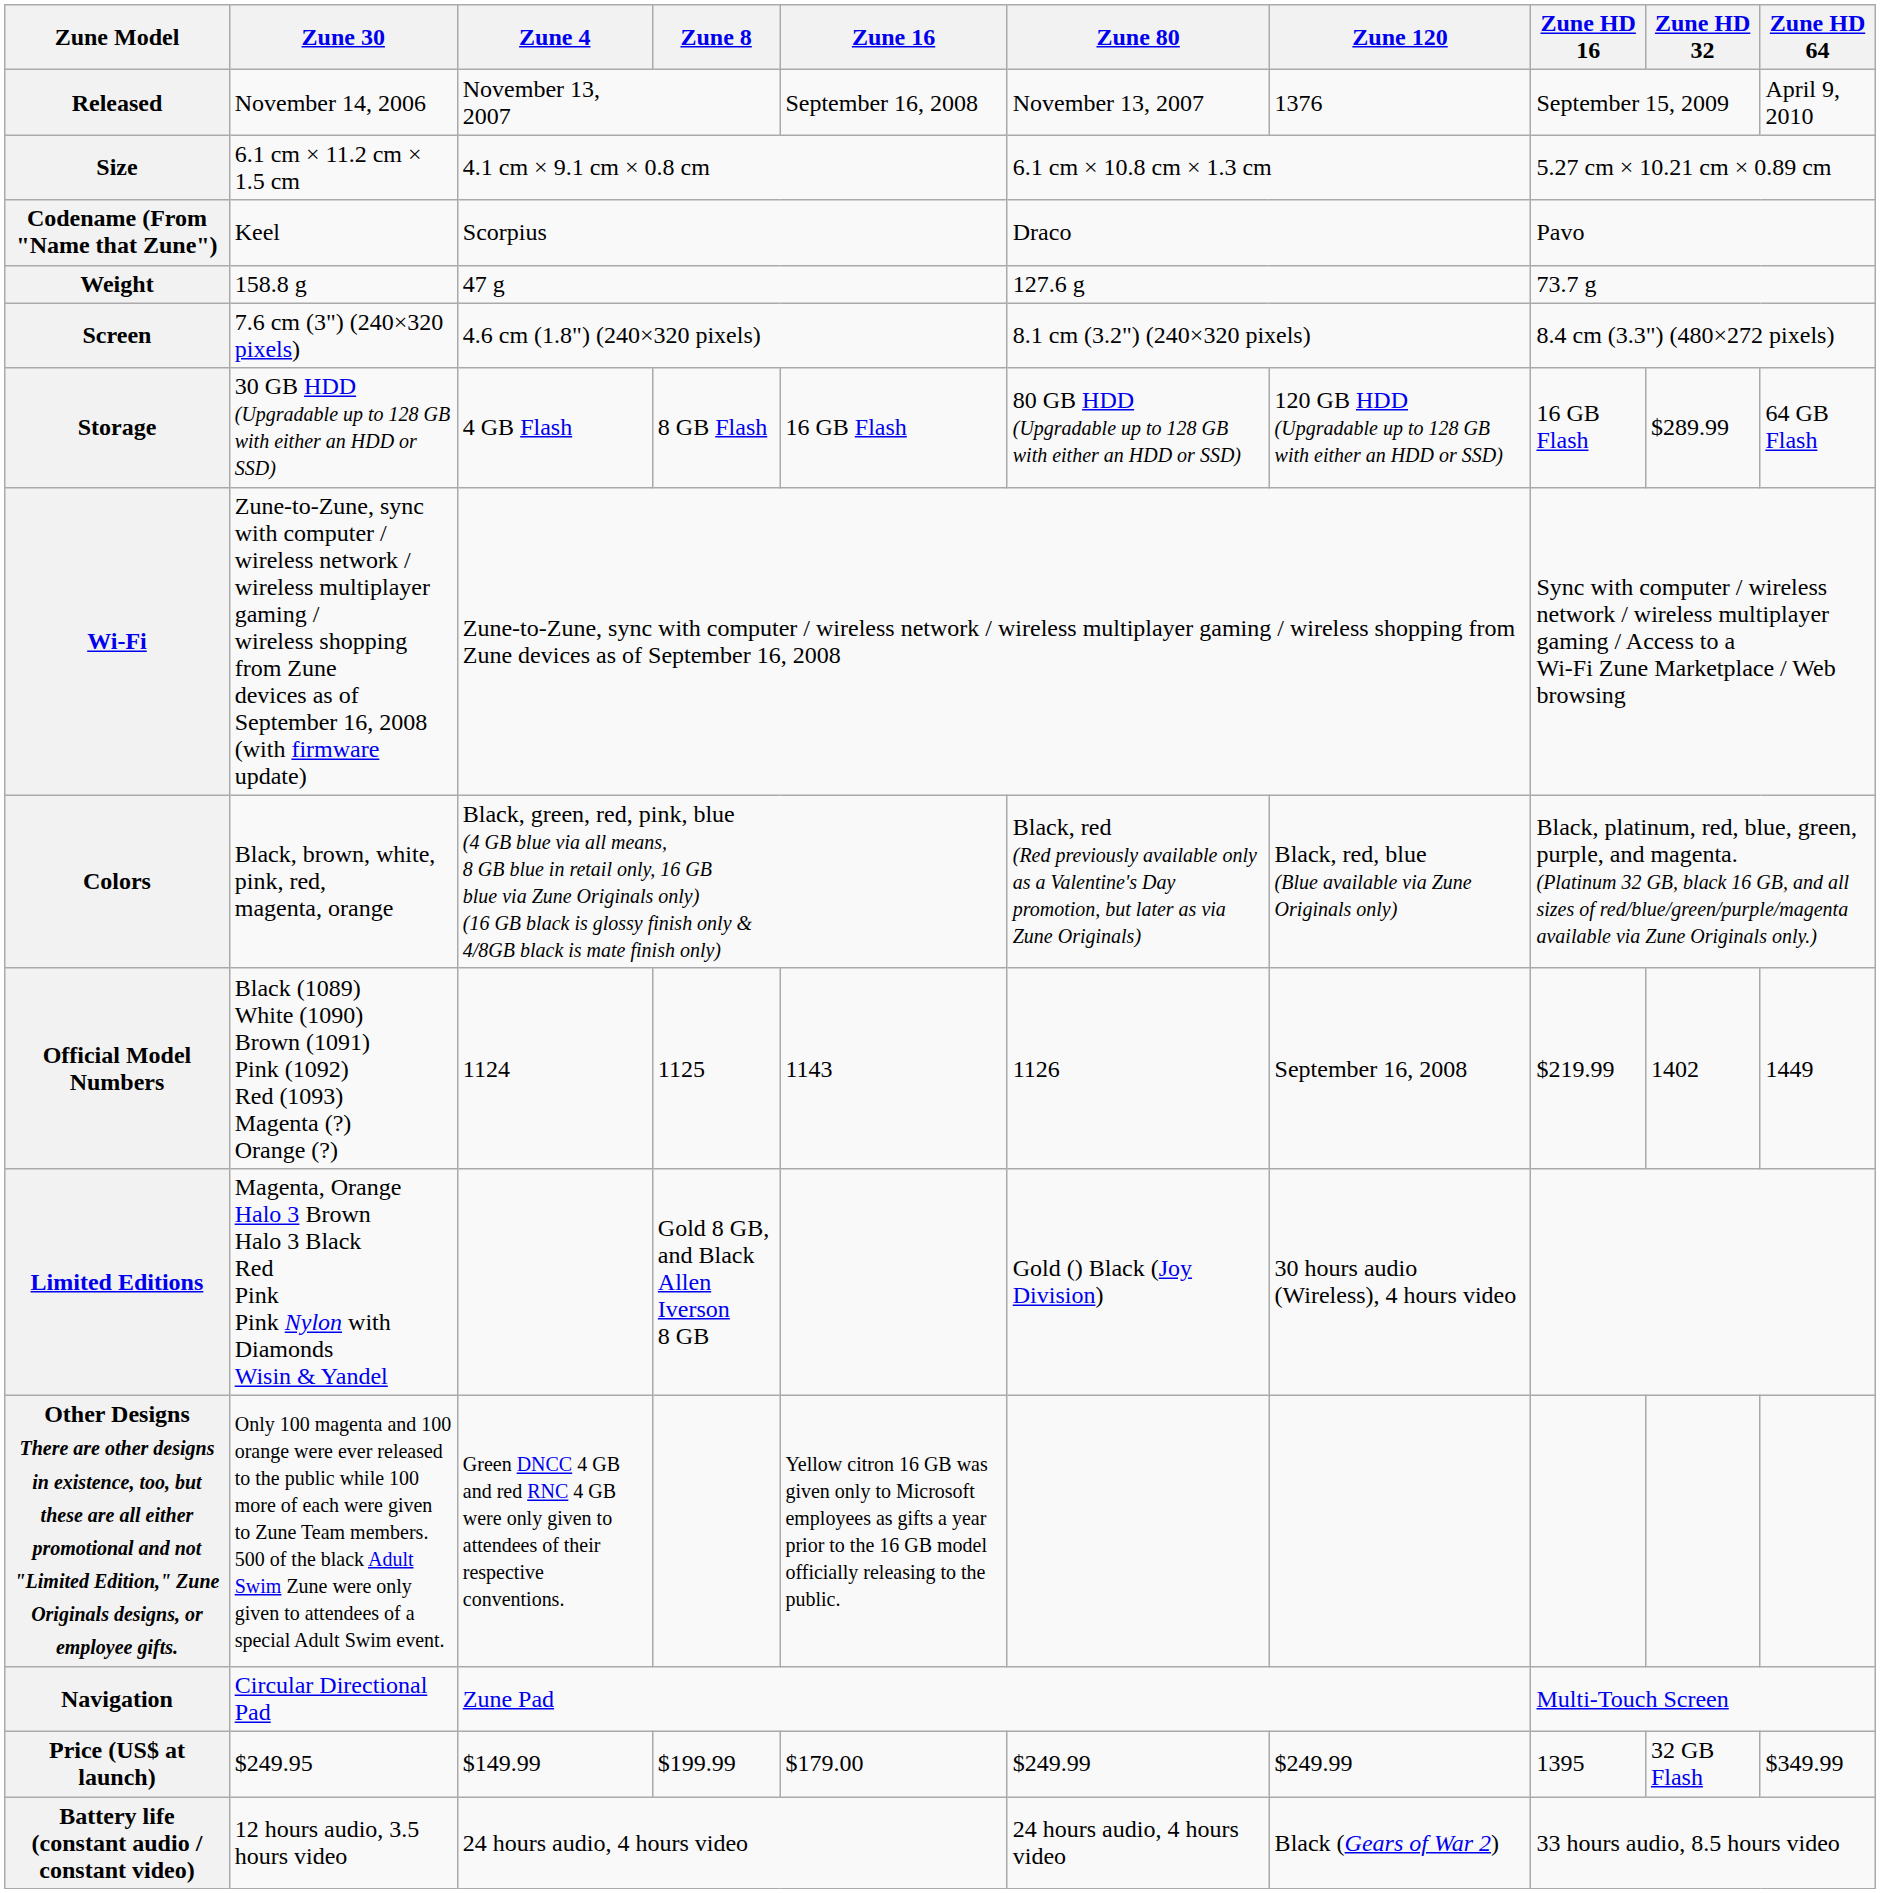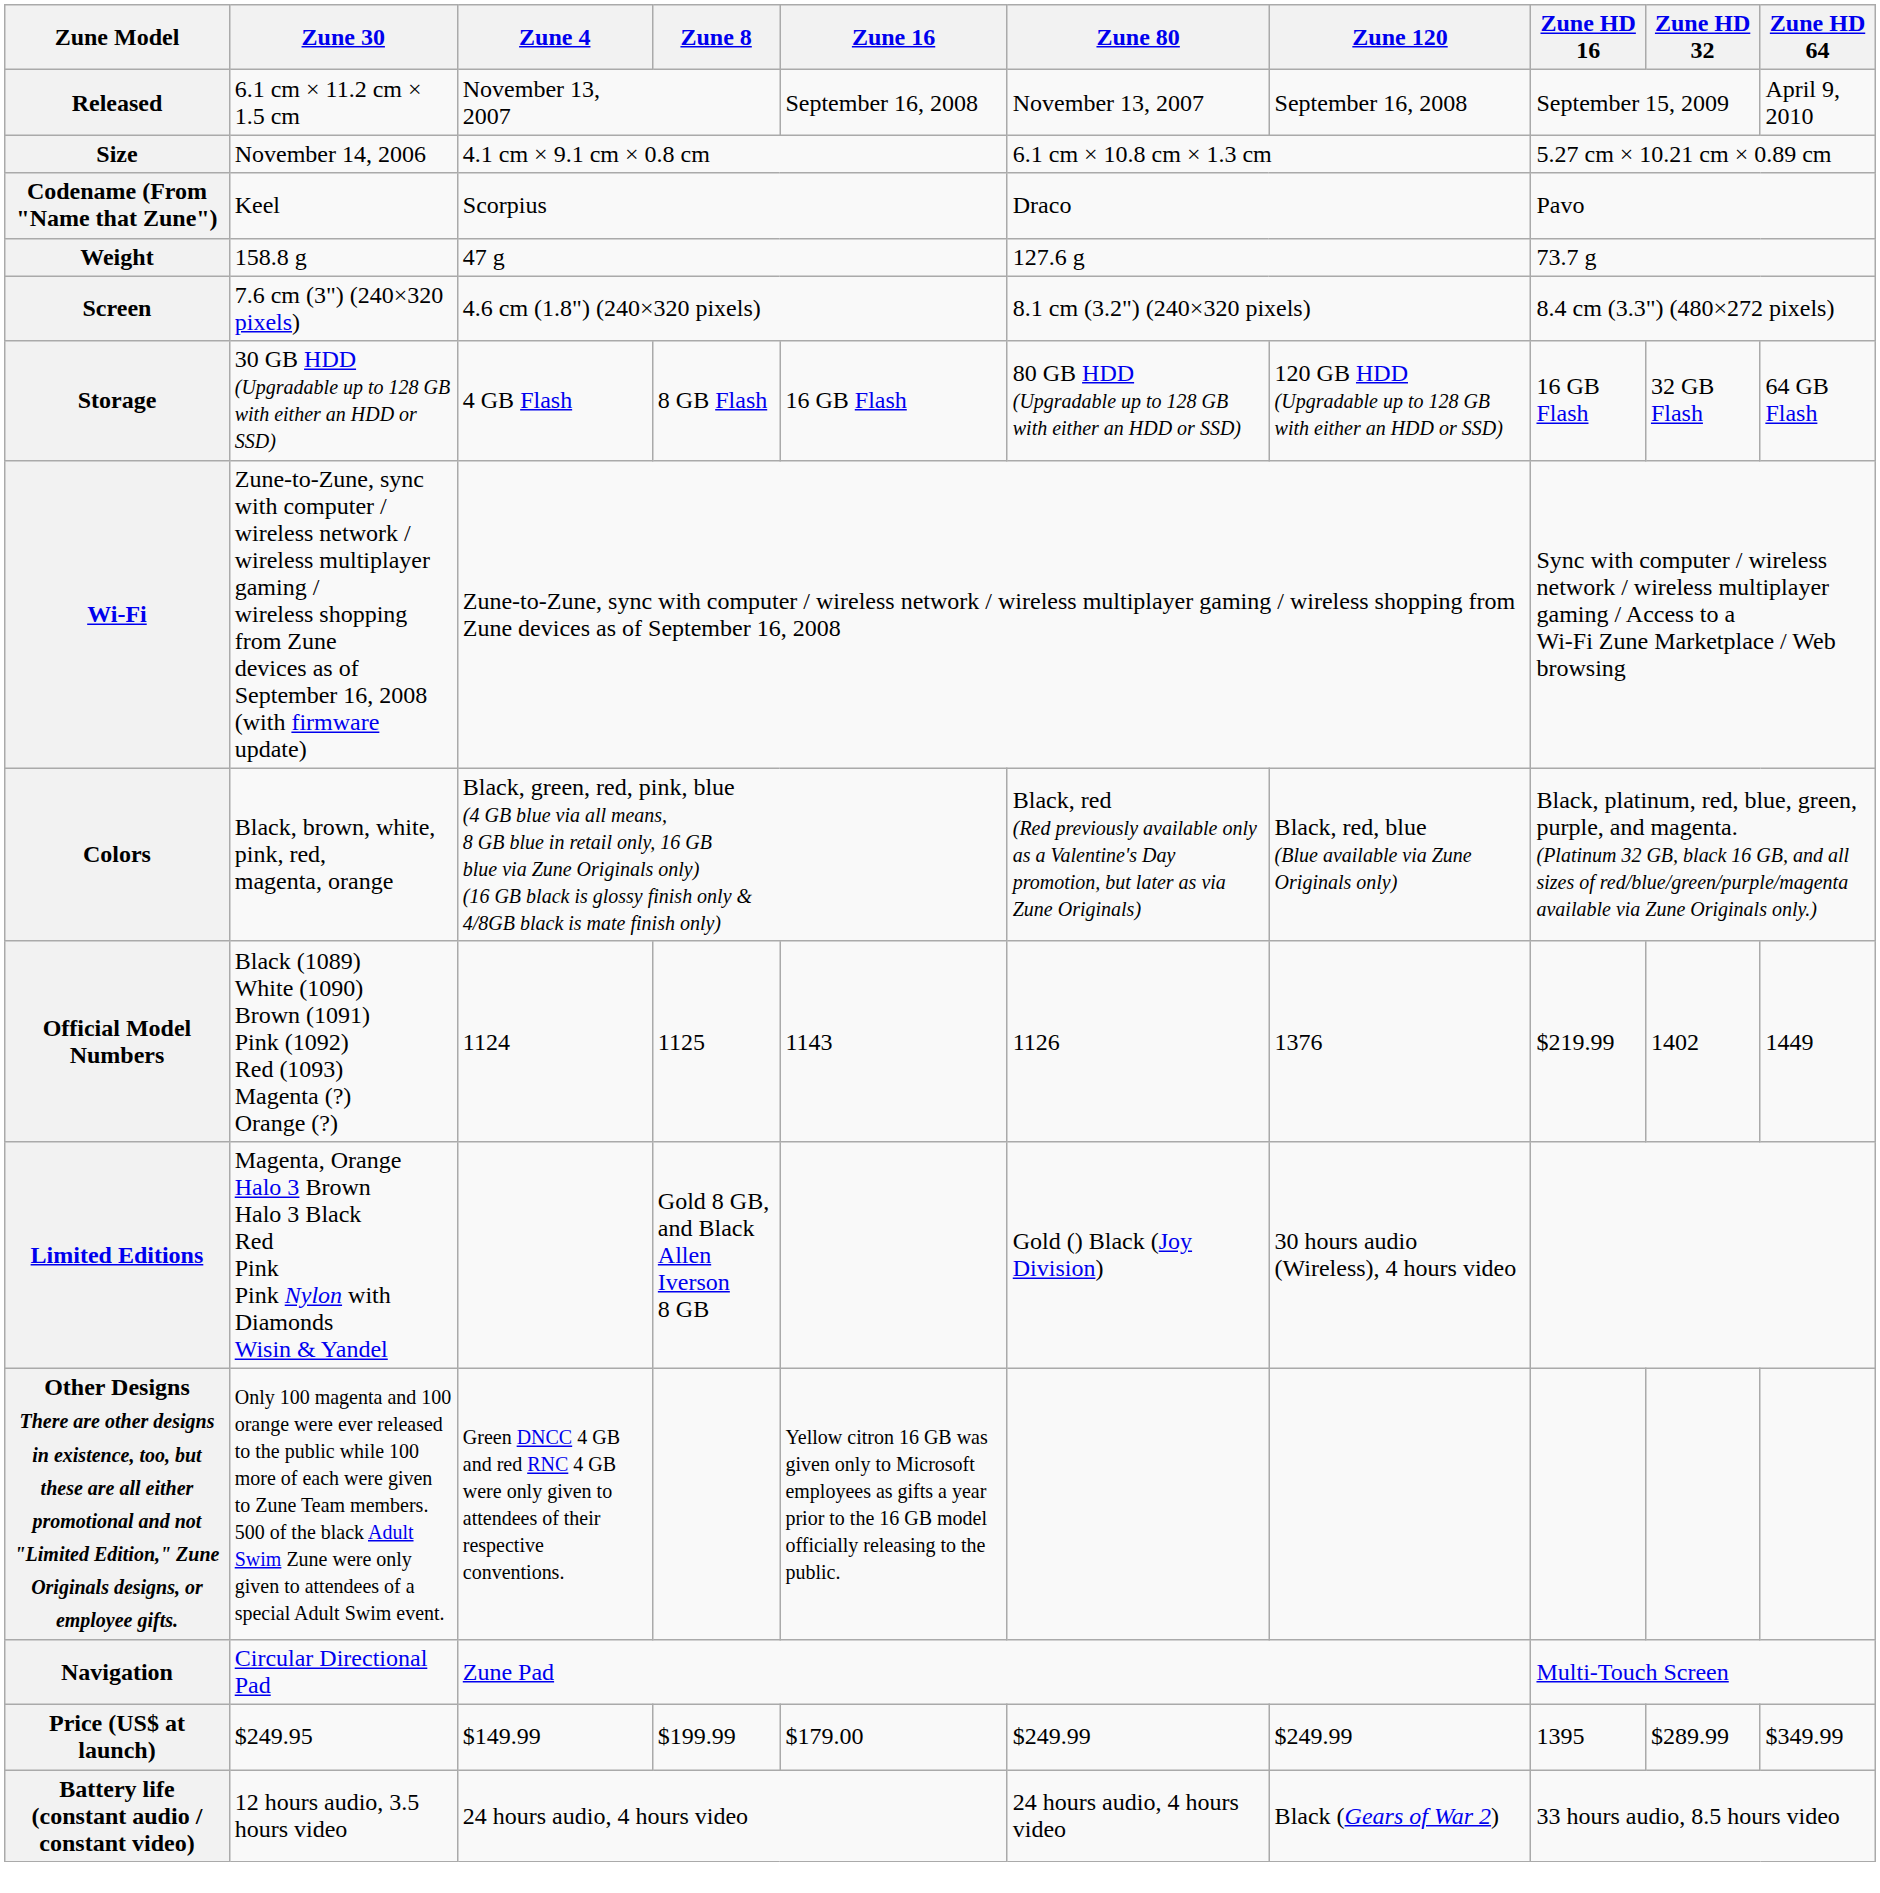 <table class="wikitable">
 <tr>
 <th>Zune Model</th>
 <th><a href='#'>Zune 30</a></th>
 <th><a href='#'>Zune 4</a></th>
 <th><a href='#'>Zune 8</a></th>
 <th><a href='#'>Zune 16</a></th>
 <th style="width:14%"><a href='#'>Zune 80</a></th>
 <th style="width:14%"><a href='#'>Zune 120</a></th>
 <th><a href='#'>Zune HD</a> 16</th>
 <th><a href='#'>Zune HD</a> 32</th>
 <th><a href='#'>Zune HD</a> 64</th>
 </tr>
 <tr>
 <th>Released</th>
-<td>November 14, 2006</td>
+<td>6.1 cm × 11.2 cm × 1.5 cm</td>
 <td colspan="2">November 13,<br>2007</td>
 <td>September 16, 2008</td>
 <td>November 13, 2007</td>
-<td>1376</td>
+<td>September 16, 2008</td>
 <td colspan="2">September 15, 2009</td>
 <td>April 9, 2010</td>
 </tr>
 <tr>
 <th style="width:12%">Size</th>
-<td>6.1 cm × 11.2 cm × 1.5 cm</td>
+<td>November 14, 2006</td>
 <td colspan="3">4.1 cm × 9.1 cm × 0.8 cm</td>
 <td colspan="2">6.1 cm × 10.8 cm × 1.3 cm</td>
 <td colspan="3">5.27 cm × 10.21 cm × 0.89 cm</td>
 </tr>
 <tr>
 <th>Codename (From "Name that Zune")</th>
 <td>Keel</td>
 <td colspan="3">Scorpius</td>
 <td colspan="2">Draco</td>
 <td colspan="3">Pavo</td>
 </tr>
 <tr>
 <th>Weight</th>
 <td>158.8 g</td>
 <td colspan="3">47 g</td>
 <td colspan="2">127.6 g</td>
 <td colspan="3">73.7 g</td>
 </tr>
 <tr>
 <th>Screen</th>
 <td>7.6 cm (3") (240×320 <a href='#'>pixels</a>)</td>
 <td colspan="3">4.6 cm (1.8") (240×320 pixels)</td>
 <td colspan="2">8.1 cm (3.2") (240×320 pixels)</td>
 <td colspan="3">8.4 cm (3.3") (480×272 pixels)</td>
 </tr>
 <tr>
 <th>Storage</th>
 <td>30 GB <a href='#'>HDD</a><br><em><small>(Upgradable up to 128 GB with either an HDD or SSD)</small></em></td>
 <td>4 GB <a href='#'>Flash</a></td>
 <td>8 GB <a href='#'>Flash</a></td>
 <td>16 GB <a href='#'>Flash</a></td>
 <td>80 GB <a href='#'>HDD</a><br><em><small>(Upgradable up to 128 GB with either an HDD or SSD)</small></em></td>
 <td>120 GB <a href='#'>HDD</a><br><em><small>(Upgradable up to 128 GB with either an HDD or SSD)</small></em></td>
 <td>16 GB <a href='#'>Flash</a></td>
-<td>$289.99</td>
+<td>32 GB <a href='#'>Flash</a></td>
 <td>64 GB <a href='#'>Flash</a></td>
 </tr>
 <tr>
 <th><a href='#'>Wi-Fi</a></th>
 <td>Zune-to-Zune, sync with computer / wireless network /<br>wireless multiplayer gaming /<br>wireless shopping from Zune<br>devices as of September 16, 2008 (with <a href='#'>firmware</a> update)</td>
 <td colspan="5">Zune-to-Zune, sync with computer / wireless network / wireless multiplayer gaming / wireless shopping from Zune devices as of September 16, 2008</td>
 <td colspan="3">Sync with computer / wireless network / wireless multiplayer gaming / Access to a<br>Wi-Fi Zune Marketplace / Web browsing</td>
 </tr>
 <tr>
 <th>Colors</th>
 <td>Black, brown, white, pink, red,<br>magenta, orange</td>
 <td colspan="3">Black, green, red, pink, blue<br><small><em>(4 GB blue via all means,</em></small><br><small><em>8 GB blue in retail only, 16 GB</em></small><br><em><small>blue via Zune Originals only)</small></em><br><small><em>(16 GB black is glossy finish only &</em></small><br><small><em>4/8GB black is mate finish only)</em></small></td>
 <td>Black, red<br><em><small>(Red previously available only as a Valentine's Day promotion, but later as via Zune Originals)</small></em></td>
 <td>Black, red, blue<br><small><em>(Blue available via Zune Originals only)</em></small></td>
 <td colspan="3">Black, platinum, red, blue, green, purple, and magenta.<br><small><em>(Platinum 32 GB, black 16 GB, and all sizes of red/blue/green/purple/magenta available via Zune Originals only.)</em></small></td>
 </tr>
 <tr>
 <th>Official Model Numbers</th>
 <td>Black (1089)<br>White (1090)<br>Brown (1091)<br>Pink (1092) <br>Red (1093)<br>Magenta (?)<br>Orange (?)</td>
 <td>1124</td>
 <td>1125</td>
 <td>1143</td>
 <td>1126</td>
-<td>September 16, 2008</td>
+<td>1376</td>
 <td>$219.99<br></td>
 <td>1402</td>
 <td>1449</td>
 </tr>
 <tr>
 <th><a href='#'>Limited Editions</a></th>
 <td>Magenta, Orange<br><a href='#'>Halo 3</a> Brown<br>Halo 3 Black<br>Red<br>Pink<br>Pink <em><a href='#'>Nylon</a></em> with Diamonds<br><a href='#'>Wisin & Yandel</a></td>
 <td></td>
 <td>Gold  8 GB, and Black <a href='#'>Allen Iverson</a> 8 GB</td>
 <td></td>
 <td>Gold () Black (<a href='#'>Joy Division</a>)</td>
 <td>30 hours audio (Wireless), 4 hours video</td>
 <td colspan="3"></td>
 </tr>
 <tr>
 <th>Other Designs<br><em><sub>There are other designs in existence, too, but these are all either promotional and not "Limited Edition," Zune Originals designs, or employee gifts.</sub></em></th>
 <td><small>Only 100 magenta and 100 orange were ever released to the public while 100 more of each were given to Zune Team members.</small><br><small>500 of the black <a href='#'>Adult Swim</a> Zune were only given to attendees of a special Adult Swim event.</small></td>
 <td><small>Green <a href='#'>DNCC</a> 4 GB and red <a href='#'>RNC</a> 4 GB</small> <small>were only given to attendees of their respective conventions.</small></td>
 <td></td>
 <td><small>Yellow citron 16 GB was given only to Microsoft employees as gifts a year prior to the 16 GB model officially releasing to the public.</small></td>
 <td></td>
 <td></td>
 <td></td>
 <td></td>
 <td></td>
 </tr>
 <tr>
 <th>Navigation</th>
 <td><a href='#'>Circular Directional Pad</a></td>
 <td colspan="5"><a href='#'>Zune Pad</a></td>
 <td colspan="3"><a href='#'>Multi-Touch Screen</a></td>
 </tr>
 <tr>
 <th>Price (US$ at launch)</th>
 <td>$249.95</td>
 <td>$149.99</td>
 <td>$199.99</td>
 <td>$179.00</td>
 <td>$249.99</td>
 <td>$249.99</td>
 <td>1395</td>
-<td>32 GB <a href='#'>Flash</a></td>
+<td>$289.99</td>
 <td>$349.99</td>
 </tr>
 <tr>
 <th>Battery life (constant audio / constant video)</th>
 <td>12 hours audio, 3.5 hours video</td>
 <td colspan="3">24 hours audio, 4 hours video</td>
 <td>24 hours audio, 4 hours video</td>
 <td>Black (<em><a href='#'>Gears of War 2</a></em>)</td>
 <td colspan="3">33 hours audio, 8.5 hours video</td>
 </tr>
 </table>
